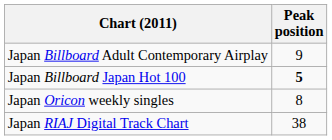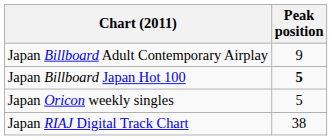 <table class="wikitable sortable">
 <tr>
 <th>Chart (2011)</th>
 <th>Peak<br>position</th>
 </tr>
 <tr>
 <td>Japan <em><a href='#'>Billboard</a></em> Adult Contemporary Airplay</td>
 <td align="center">9</td>
 </tr>
 <tr>
 <td>Japan <em>Billboard</em> <a href='#'>Japan Hot 100</a></td>
 <td align="center"><strong>5</strong></td>
 </tr>
 <tr>
 <td>Japan <em><a href='#'>Oricon</a></em> weekly singles</td>
-<td align="center">8</td>
+<td align="center">5</td>
 </tr>
 <tr>
 <td>Japan <a href='#'><em>RIAJ</em> Digital Track Chart</a></td>
 <td align="center">38</td>
 </tr>
 </table>
